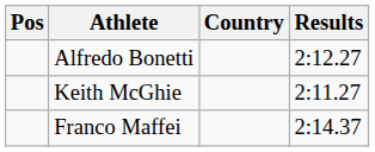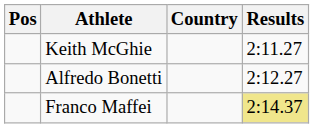 <table class="wikitable">
 <tr>
 <th>Pos</th>
 <th>Athlete</th>
 <th>Country</th>
 <th>Results</th>
 </tr>
 <tr>
 <td align="center"></td>
+<td>Keith McGhie</td>
+<td></td>
+<td>2:11.27</td>
+</tr>
+<tr>
+<td align="center"></td>
 <td>Alfredo Bonetti</td>
 <td></td>
 <td>2:12.27</td>
 </tr>
 <tr>
 <td align="center"></td>
-<td>Keith McGhie</td>
-<td></td>
-<td>2:11.27</td>
-</tr>
-<tr>
-<td align="center"></td>
 <td>Franco Maffei</td>
 <td></td>
-<td>2:14.37</td>
+<td style="background: khaki;">2:14.37</td>
 </tr>
 </table>
